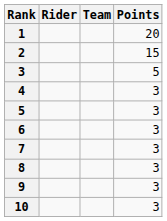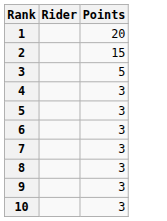 <table class="wikitable" margin-bottom:0;">
 <tr>
 <th scope="col">Rank</th>
 <th scope="col">Rider</th>
-<th scope="col">Team</th>
 <th scope="col">Points</th>
 </tr>
 <tr>
 <th scope="row">1</th>
 <td> </td>
-<td></td>
 <td align="right">20</td>
 </tr>
 <tr>
 <th scope="row">2</th>
-<td></td>
 <td></td>
 <td align="right">15</td>
 </tr>
 <tr>
 <th scope="row">3</th>
 <td></td>
-<td></td>
 <td align="right">5</td>
 </tr>
 <tr>
 <th scope="row">4</th>
-<td></td>
 <td></td>
 <td align="right">3</td>
 </tr>
 <tr>
 <th scope="row">5</th>
 <td></td>
-<td></td>
 <td align="right">3</td>
 </tr>
 <tr>
 <th scope="row">6</th>
-<td></td>
 <td></td>
 <td align="right">3</td>
 </tr>
 <tr>
 <th scope="row">7</th>
 <td></td>
-<td></td>
 <td align="right">3</td>
 </tr>
 <tr>
 <th scope="row">8</th>
-<td></td>
 <td></td>
 <td align="right">3</td>
 </tr>
 <tr>
 <th scope="row">9</th>
 <td></td>
-<td></td>
 <td align="right">3</td>
 </tr>
 <tr>
 <th scope="row">10</th>
 <td></td>
-<td></td>
 <td align="right">3</td>
 </tr>
 </table>
